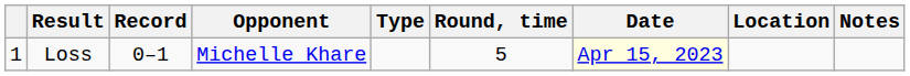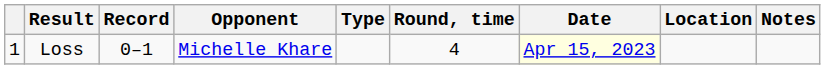 <table class="wikitable" style="text-align:center">
 <tr>
 <th></th>
 <th>Result</th>
 <th>Record</th>
 <th>Opponent</th>
 <th>Type</th>
 <th>Round, time</th>
 <th>Date</th>
 <th>Location</th>
 <th>Notes</th>
 </tr>
 <tr>
 <td>1</td>
 <td>Loss</td>
 <td>0–1</td>
 <td style="text-align:left;"><a href='#'>Michelle Khare</a></td>
 <td></td>
-<td>5</td>
+<td>4</td>
 <td style="background: lightyellow;"><a href='#'>Apr 15, 2023</a></td>
 <td style="text-align:left;"></td>
 <td></td>
 </tr>
 </table>
